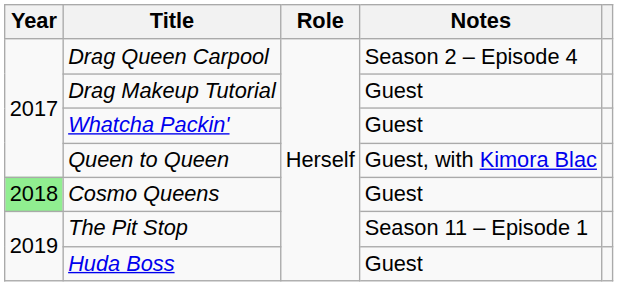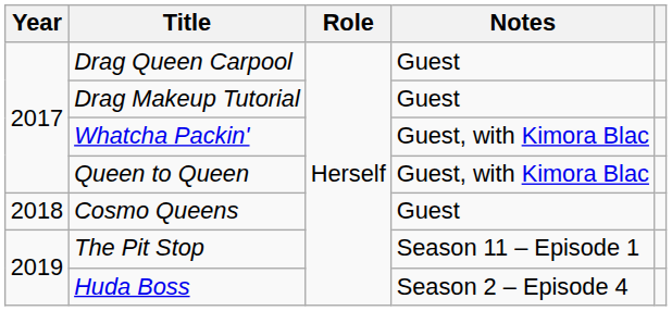 <table class="wikitable">
 <tr>
 <th>Year</th>
 <th>Title</th>
 <th>Role</th>
 <th>Notes</th>
 <th></th>
 </tr>
 <tr>
 <td rowspan="4">2017</td>
 <td><em>Drag Queen Carpool</em></td>
 <td rowspan="7">Herself</td>
-<td>Season 2 – Episode 4</td>
+<td>Guest</td>
 <td></td>
 </tr>
 <tr>
 <td><em>Drag Makeup Tutorial</em></td>
 <td>Guest</td>
 <td></td>
 </tr>
 <tr>
 <td><em><a href='#'>Whatcha Packin'</a></em></td>
-<td>Guest</td>
+<td>Guest, with <a href='#'>Kimora Blac</a></td>
 <td></td>
 </tr>
 <tr>
 <td><em>Queen to Queen</em></td>
 <td>Guest, with <a href='#'>Kimora Blac</a></td>
 <td></td>
 </tr>
 <tr>
-<td style="background: lightgreen;">2018</td>
+<td>2018</td>
 <td><em>Cosmo Queens</em></td>
 <td>Guest</td>
 <td></td>
 </tr>
 <tr>
 <td rowspan="2">2019</td>
 <td><em>The Pit Stop</em></td>
 <td>Season 11 – Episode 1</td>
 <td></td>
 </tr>
 <tr>
 <td><em><a href='#'>Huda Boss</a></em></td>
-<td>Guest</td>
+<td>Season 2 – Episode 4</td>
 <td></td>
 </tr>
 </table>
